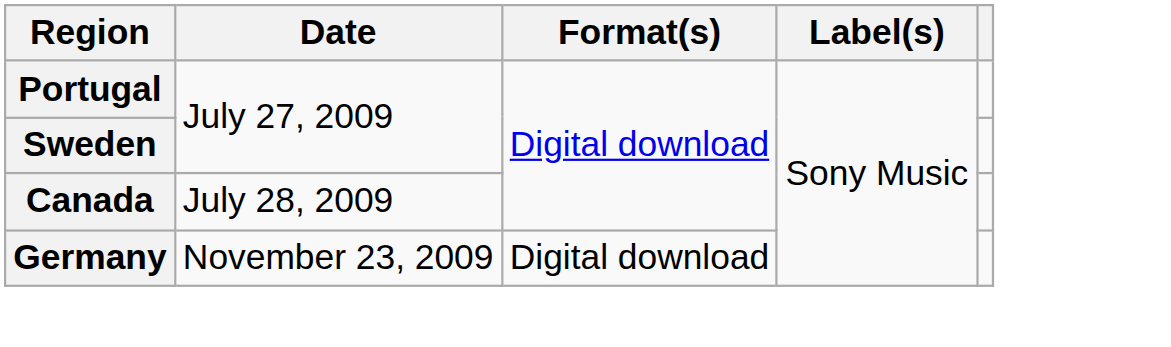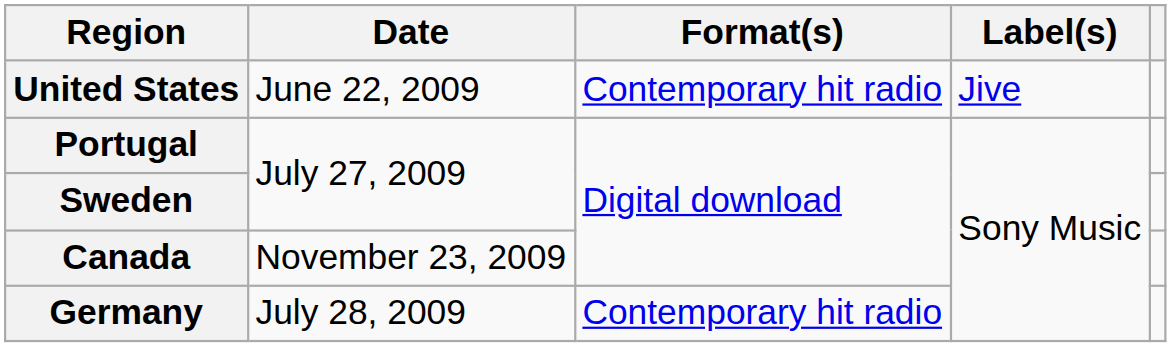 <table class="wikitable sortable plainrowheaders">
 <tr>
 <th scope="col">Region</th>
 <th scope="col">Date</th>
 <th scope="col">Format(s)</th>
 <th scope="col">Label(s)</th>
 <th scope="col"></th>
+</tr>
+<tr>
+<th scope="row">United States</th>
+<td>June 22, 2009</td>
+<td><a href='#'>Contemporary hit radio</a></td>
+<td><a href='#'>Jive</a></td>
+<td></td>
 </tr>
 <tr>
 <th scope="row">Portugal</th>
 <td rowspan="2">July 27, 2009</td>
 <td rowspan="3"><a href='#'>Digital download</a> </td>
 <td rowspan="4">Sony Music</td>
 <td></td>
 </tr>
 <tr>
 <th scope="row">Sweden</th>
 <td></td>
 </tr>
 <tr>
 <th scope="row">Canada</th>
-<td>July 28, 2009</td>
+<td>November 23, 2009</td>
 <td></td>
 </tr>
 <tr>
 <th scope="row">Germany</th>
-<td>November 23, 2009</td>
-<td>Digital download </td>
+<td>July 28, 2009</td>
+<td><a href='#'>Contemporary hit radio</a></td>
 <td></td>
 </tr>
 </table>
